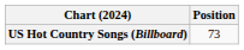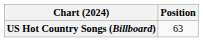 <table class="wikitable plainrowheaders" style="text-align:center">
 <tr>
 <th scope="col">Chart (2024)</th>
 <th scope="col">Position</th>
 </tr>
 <tr>
 <th scope="row">US Hot Country Songs (<em>Billboard</em>)</th>
-<td>73</td>
+<td>63</td>
 </tr>
 </table>
